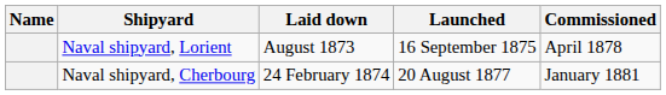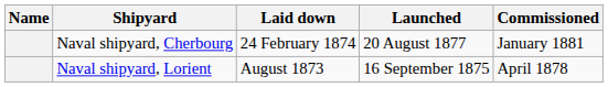 <table class="wikitable plainrowheaders">
 <tr>
 <th scope="col">Name</th>
 <th scope="col">Shipyard</th>
 <th scope="col">Laid down</th>
 <th scope="col">Launched</th>
 <th scope="col">Commissioned</th>
 </tr>
 <tr>
 <th scope="row"></th>
+<td>Naval shipyard, <a href='#'>Cherbourg</a></td>
+<td>24 February 1874</td>
+<td>20 August 1877</td>
+<td>January 1881</td>
+</tr>
+<tr>
+<th scope="row"></th>
 <td><a href='#'>Naval shipyard</a>, <a href='#'>Lorient</a></td>
 <td>August 1873</td>
 <td>16 September 1875</td>
 <td>April 1878</td>
 </tr>
-<tr>
-<th scope="row"></th>
-<td>Naval shipyard, <a href='#'>Cherbourg</a></td>
-<td>24 February 1874</td>
-<td>20 August 1877</td>
-<td>January 1881</td>
-</tr>
 </table>
